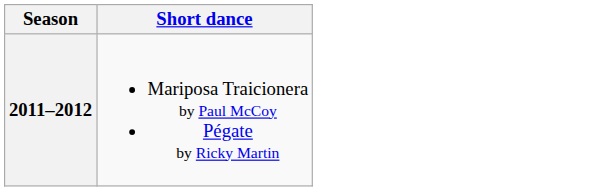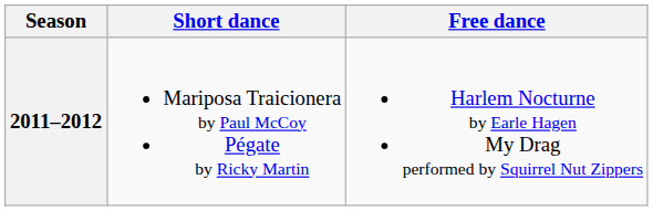 <table class="wikitable" style="text-align:center">
 <tr>
 <th>Season</th>
 <th><a href='#'>Short dance</a></th>
+<th><a href='#'>Free dance</a></th>
 </tr>
 <tr>
 <th>2011–2012</th>
 <td><br><ul><li>Mariposa Traicionera <br><small> by <a href='#'>Paul McCoy</a> </small></li><li><a href='#'>Pégate</a> <br><small> by <a href='#'>Ricky Martin</a> </small></li></ul></td>
+<td><br><ul><li><a href='#'>Harlem Nocturne</a> <br><small> by <a href='#'>Earle Hagen</a> </small></li><li>My Drag <br><small> performed by <a href='#'>Squirrel Nut Zippers</a> </small></li></ul></td>
 </tr>
 </table>
